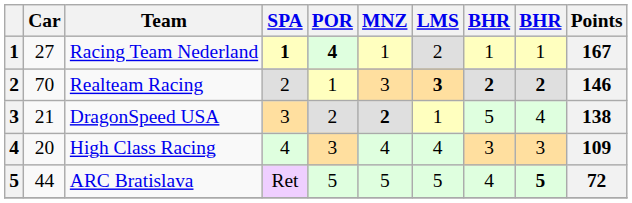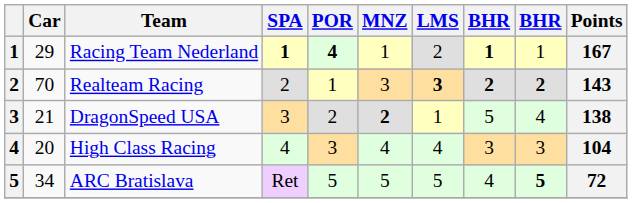 <table class="wikitable" style="font-size:85%; text-align:center;">
 <tr>
 <th></th>
 <th>Car</th>
 <th>Team</th>
 <th><a href='#'>SPA</a><br></th>
 <th><a href='#'>POR</a><br></th>
 <th><a href='#'>MNZ</a><br></th>
 <th><a href='#'>LMS</a><br></th>
 <th><a href='#'>BHR</a><br></th>
 <th><a href='#'>BHR</a><br></th>
 <th>Points</th>
 </tr>
 <tr>
 <th>1</th>
-<td>27</td>
+<td>29</td>
 <td align=left> <a href='#'>Racing Team Nederland</a></td>
 <td style="background:#ffffbf;"><strong>1</strong></td>
 <td style="background:#dfffdf;"><strong>4</strong></td>
 <td style="background:#ffffbf;">1</td>
 <td style="background:#dfdfdf;">2</td>
-<td style="background:#ffffbf;">1</td>
+<td style="background:#ffffbf;"><strong>1</strong></td>
 <td style="background:#ffffbf;">1</td>
 <th>167</th>
 </tr>
 <tr>
 <th>2</th>
 <td>70</td>
 <td align=left> <a href='#'>Realteam Racing</a></td>
 <td style="background:#dfdfdf;">2</td>
 <td style="background:#ffffbf;">1</td>
 <td style="background:#ffdf9f;">3</td>
 <td style="background:#ffdf9f;"><strong>3</strong></td>
 <td style="background:#dfdfdf;"><strong>2</strong></td>
 <td style="background:#dfdfdf;"><strong>2</strong></td>
-<th>146</th>
+<th>143</th>
 </tr>
 <tr>
 <th>3</th>
 <td>21</td>
 <td align=left> <a href='#'>DragonSpeed USA</a></td>
 <td style="background:#ffdf9f;">3</td>
 <td style="background:#dfdfdf;">2</td>
 <td style="background:#dfdfdf;"><strong>2</strong></td>
 <td style="background:#ffffbf;">1</td>
 <td style="background:#dfffdf;">5</td>
 <td style="background:#dfffdf;">4</td>
 <th>138</th>
 </tr>
 <tr>
 <th>4</th>
 <td>20</td>
 <td align=left> <a href='#'>High Class Racing</a></td>
 <td style="background:#dfffdf;">4</td>
 <td style="background:#ffdf9f;">3</td>
 <td style="background:#dfffdf;">4</td>
 <td style="background:#dfffdf;">4</td>
 <td style="background:#ffdf9f;">3</td>
 <td style="background:#ffdf9f;">3</td>
-<th>109</th>
+<th>104</th>
 </tr>
 <tr>
 <th>5</th>
-<td>44</td>
+<td>34</td>
 <td align=left> <a href='#'>ARC Bratislava</a></td>
 <td style="background:#efcfff;">Ret</td>
 <td style="background:#dfffdf;">5</td>
 <td style="background:#dfffdf;">5</td>
 <td style="background:#dfffdf;">5</td>
 <td style="background:#dfffdf;">4</td>
 <td style="background:#dfffdf;"><strong>5</strong></td>
 <th>72</th>
 </tr>
 <tr>
 </tr>
 </table>
